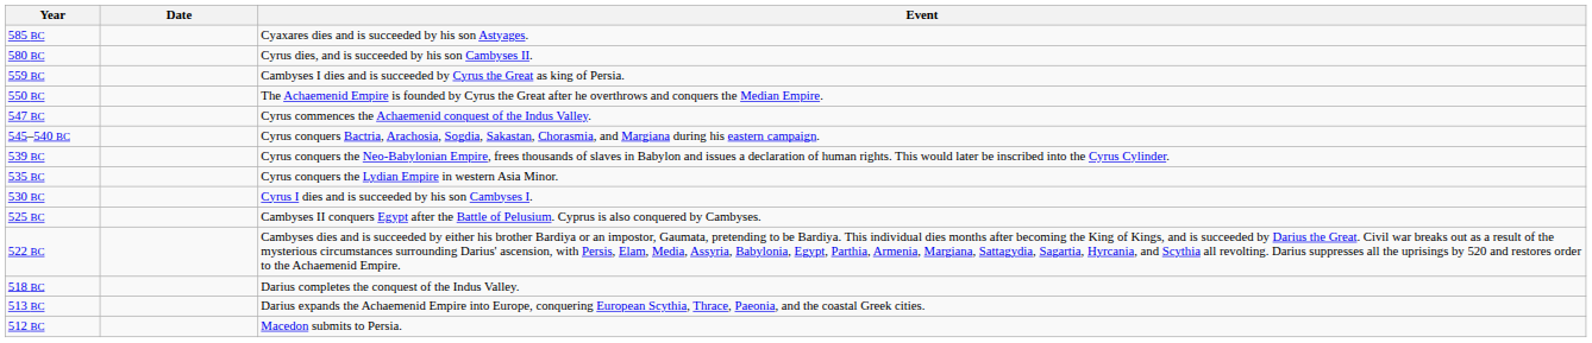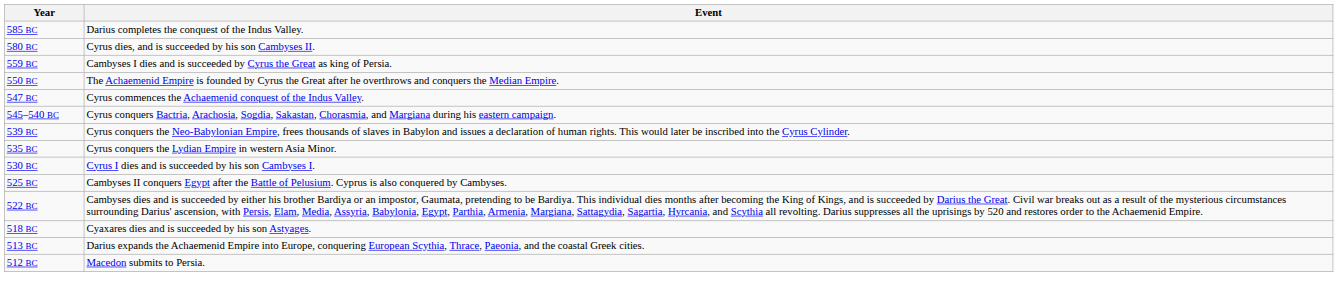 <table class="wikitable" width="100%">
 <tr>
 <th style="width:6%">Year</th>
-<th style="width:10%">Date</th>
 <th>Event</th>
 </tr>
 <tr>
 <td><a href='#'>585 <small>BC</small></a></td>
-<td></td>
-<td>Cyaxares dies and is succeeded by his son <a href='#'>Astyages</a>.</td>
+<td>Darius completes the conquest of the Indus Valley.</td>
 </tr>
 <tr>
 <td><a href='#'>580 <small>BC</small></a></td>
-<td></td>
 <td>Cyrus dies, and is succeeded by his son <a href='#'>Cambyses II</a>.</td>
 </tr>
 <tr>
 <td><a href='#'>559 <small>BC</small></a></td>
-<td></td>
 <td>Cambyses I dies and is succeeded by <a href='#'>Cyrus the Great</a> as king of Persia.</td>
 </tr>
 <tr>
 <td><a href='#'>550 <small>BC</small></a></td>
-<td></td>
 <td>The <a href='#'>Achaemenid Empire</a> is founded by Cyrus the Great after he overthrows and conquers the <a href='#'>Median Empire</a>.</td>
 </tr>
 <tr>
 <td><a href='#'>547 <small>BC</small></a></td>
-<td></td>
 <td>Cyrus commences the <a href='#'>Achaemenid conquest of the Indus Valley</a>.</td>
 </tr>
 <tr>
 <td 545–540 BC><a href='#'>545</a>–<a href='#'>540 <small>BC</small></a></td>
-<td></td>
 <td>Cyrus conquers <a href='#'>Bactria</a>, <a href='#'>Arachosia</a>, <a href='#'>Sogdia</a>, <a href='#'>Sakastan</a>, <a href='#'>Chorasmia</a>, and <a href='#'>Margiana</a> during his <a href='#'>eastern campaign</a>.</td>
 </tr>
 <tr>
 <td><a href='#'>539 <small>BC</small></a></td>
-<td></td>
 <td>Cyrus conquers the <a href='#'>Neo-Babylonian Empire</a>, frees thousands of slaves in Babylon and issues a declaration of human rights. This would later be inscribed into the <a href='#'>Cyrus Cylinder</a>.</td>
 </tr>
 <tr>
 <td><a href='#'>535 <small>BC</small></a></td>
-<td></td>
 <td>Cyrus conquers the <a href='#'>Lydian Empire</a> in western Asia Minor.</td>
 </tr>
 <tr>
 <td><a href='#'>530 <small>BC</small></a></td>
-<td></td>
 <td><a href='#'>Cyrus I</a> dies and is succeeded by his son <a href='#'>Cambyses I</a>.</td>
 </tr>
 <tr>
 <td><a href='#'>525 <small>BC</small></a></td>
-<td></td>
 <td>Cambyses II conquers <a href='#'>Egypt</a> after the <a href='#'>Battle of Pelusium</a>. Cyprus is also conquered by Cambyses.</td>
 </tr>
 <tr>
 <td><a href='#'>522 <small>BC</small></a></td>
-<td></td>
 <td>Cambyses dies and is succeeded by either his brother Bardiya or an impostor, Gaumata, pretending to be Bardiya. This individual dies months after becoming the King of Kings, and is succeeded by <a href='#'>Darius the Great</a>. Civil war breaks out as a result of the mysterious circumstances surrounding Darius' ascension, with <a href='#'>Persis</a>, <a href='#'>Elam</a>, <a href='#'>Media</a>, <a href='#'>Assyria</a>, <a href='#'>Babylonia</a>, <a href='#'>Egypt</a>, <a href='#'>Parthia</a>, <a href='#'>Armenia</a>, <a href='#'>Margiana</a>, <a href='#'>Sattagydia</a>, <a href='#'>Sagartia</a>, <a href='#'>Hyrcania</a>, and <a href='#'>Scythia</a> all revolting. Darius suppresses all the uprisings by 520 and restores order to the Achaemenid Empire.</td>
 </tr>
 <tr>
 <td><a href='#'>518 <small>BC</small></a></td>
-<td></td>
-<td>Darius completes the conquest of the Indus Valley.</td>
+<td>Cyaxares dies and is succeeded by his son <a href='#'>Astyages</a>.</td>
 </tr>
 <tr>
 <td><a href='#'>513 <small>BC</small></a></td>
-<td></td>
 <td>Darius expands the Achaemenid Empire into Europe, conquering <a href='#'>European Scythia</a>, <a href='#'>Thrace</a>, <a href='#'>Paeonia</a>, and the coastal Greek cities.</td>
 </tr>
 <tr>
 <td><a href='#'>512 <small>BC</small></a></td>
-<td></td>
 <td><a href='#'>Macedon</a> submits to Persia.</td>
 </tr>
 </table>
